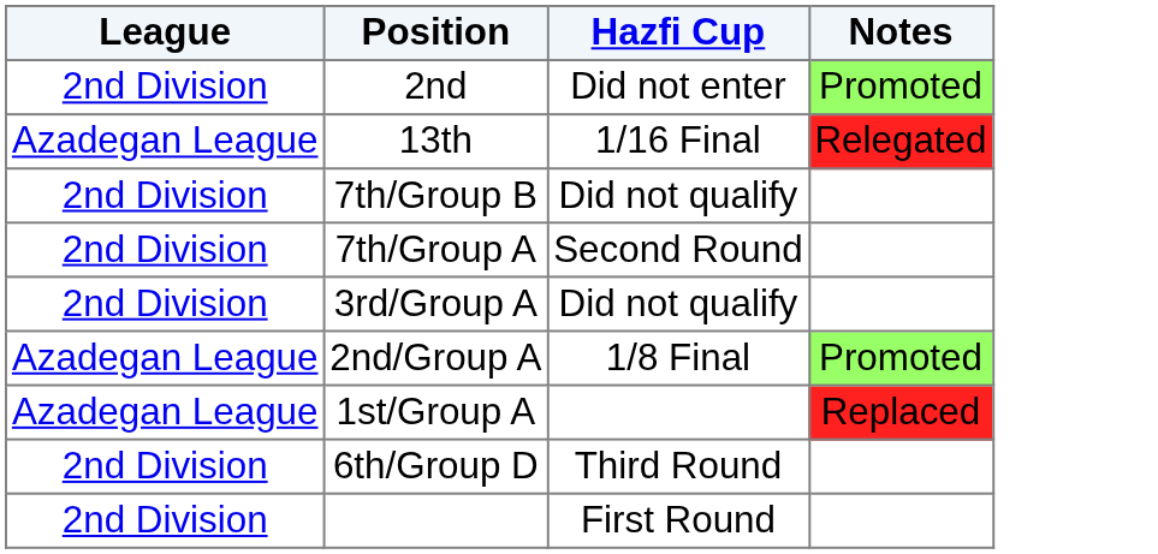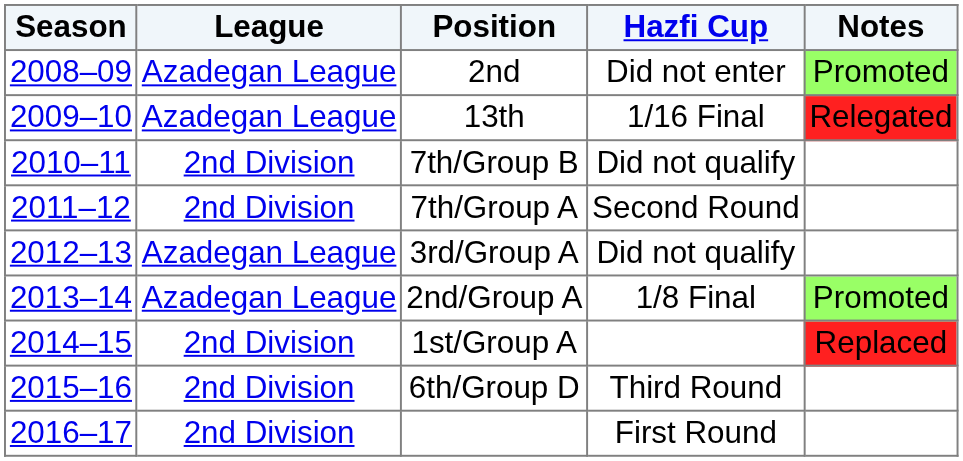 <table border="1" cellpadding="2" style="border-collapse:collapse; text-align:center; font-size:normal;">
 <tr style="background:#f0f6fa;">
+<th>Season</th>
 <th>League</th>
 <th>Position</th>
 <th><a href='#'>Hazfi Cup</a></th>
 <th>Notes</th>
 </tr>
 <tr>
-<td><a href='#'>2nd Division</a></td>
+<td><a href='#'>2008–09</a></td>
+<td><a href='#'>Azadegan League</a></td>
 <td>2nd</td>
 <td>Did not enter</td>
 <td bgcolor=99FF66>Promoted</td>
 </tr>
 <tr>
+<td><a href='#'>2009–10</a></td>
 <td><a href='#'>Azadegan League</a></td>
 <td>13th</td>
 <td>1/16 Final</td>
 <td bgcolor=FF2020>Relegated</td>
 </tr>
 <tr>
+<td><a href='#'>2010–11</a></td>
 <td><a href='#'>2nd Division</a></td>
 <td>7th/Group B</td>
 <td>Did not qualify</td>
 <td></td>
 </tr>
 <tr>
+<td><a href='#'>2011–12</a></td>
 <td><a href='#'>2nd Division</a></td>
 <td>7th/Group A</td>
 <td>Second Round</td>
 <td></td>
 </tr>
 <tr>
-<td><a href='#'>2nd Division</a></td>
+<td><a href='#'>2012–13</a></td>
+<td><a href='#'>Azadegan League</a></td>
 <td>3rd/Group A</td>
 <td>Did not qualify</td>
 <td></td>
 </tr>
 <tr>
+<td><a href='#'>2013–14</a></td>
 <td><a href='#'>Azadegan League</a></td>
 <td>2nd/Group A</td>
 <td>1/8 Final</td>
 <td bgcolor=99FF66>Promoted</td>
 </tr>
 <tr>
-<td><a href='#'>Azadegan League</a></td>
+<td><a href='#'>2014–15</a></td>
+<td><a href='#'>2nd Division</a></td>
 <td>1st/Group A</td>
 <td></td>
 <td bgcolor=FF2020>Replaced</td>
 </tr>
 <tr>
+<td><a href='#'>2015–16</a></td>
 <td><a href='#'>2nd Division</a></td>
 <td>6th/Group D</td>
 <td>Third Round</td>
 <td></td>
 </tr>
 <tr>
+<td><a href='#'>2016–17</a></td>
 <td><a href='#'>2nd Division</a></td>
 <td></td>
 <td>First Round</td>
 <td></td>
 </tr>
 </table>
